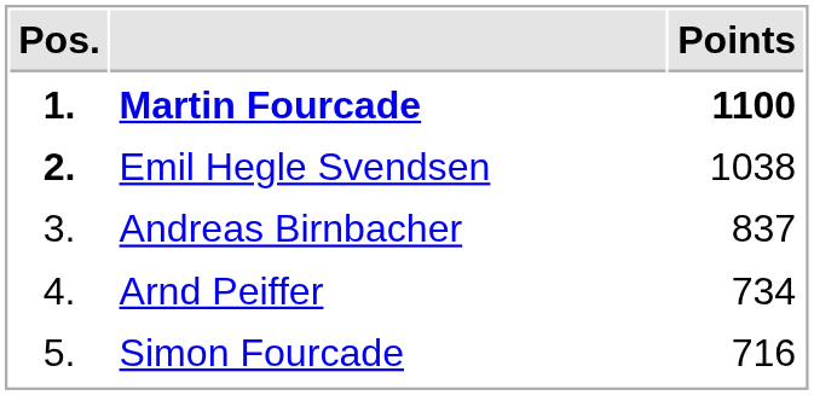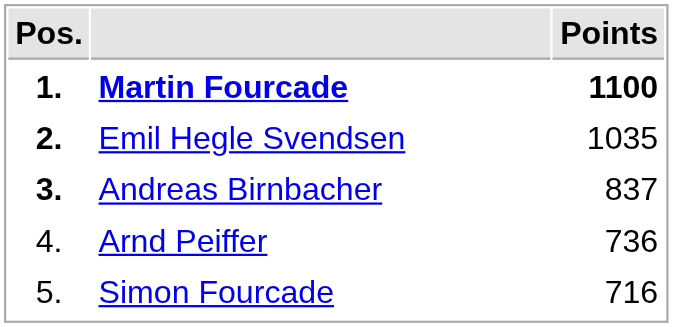 <table cellspacing="1" cellpadding="3" style="border:1px solid #AAAAAA;font-size:90%">
 <tr bgcolor="#E4E4E4">
 <th style="border-bottom:1px solid #AAAAAA" width=10>Pos.</th>
 <th style="border-bottom:1px solid #AAAAAA" width=200></th>
 <th style="border-bottom:1px solid #AAAAAA" width=20>Points</th>
 </tr>
 <tr>
 <td align="center"><strong>1.</strong></td>
 <td> <strong><a href='#'>Martin Fourcade</a></strong></td>
 <td align="right"><strong>1100</strong></td>
 </tr>
 <tr>
 <td align="center"><strong>2.</strong></td>
 <td> <a href='#'>Emil Hegle Svendsen</a></td>
-<td align="right">1038</td>
+<td align="right">1035</td>
 </tr>
 <tr>
-<td align="center">3.</td>
+<td align="center"><strong>3.</strong></td>
 <td> <a href='#'>Andreas Birnbacher</a></td>
 <td align="right">837</td>
 </tr>
 <tr>
 <td align="center">4.</td>
 <td> <a href='#'>Arnd Peiffer</a></td>
-<td align="right">734</td>
+<td align="right">736</td>
 </tr>
 <tr>
 <td align="center">5.</td>
 <td> <a href='#'>Simon Fourcade</a></td>
 <td align="right">716</td>
 </tr>
 <tr>
 </tr>
 </table>
